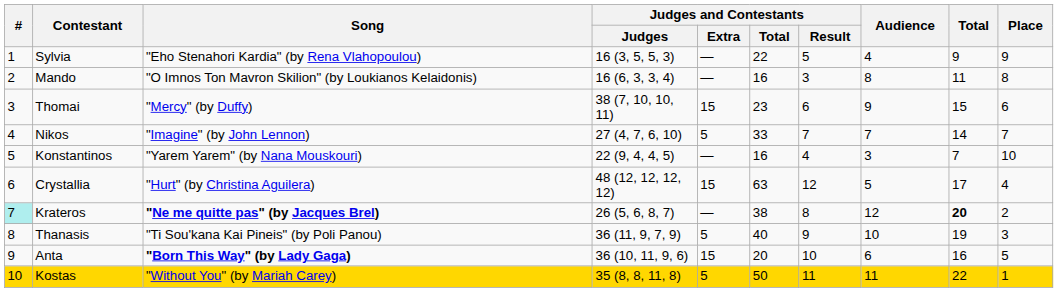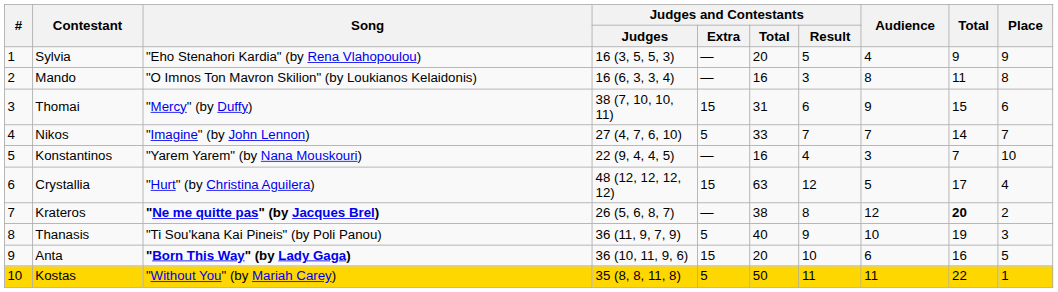 <table class="sortable wikitable" width="100%">
 <tr>
 <th rowspan="2">#</th>
 <th rowspan="2">Contestant</th>
 <th rowspan="2">Song</th>
 <th colspan="4">Judges and Contestants</th>
 <th rowspan="2">Audience</th>
 <th rowspan="2">Total</th>
 <th rowspan="2">Place</th>
 </tr>
 <tr>
 <th width=10%>Judges</th>
 <th>Extra</th>
 <th>Total</th>
 <th>Result</th>
 </tr>
 <tr>
 <td>1</td>
 <td>Sylvia</td>
 <td>"Eho Stenahori Kardia" (by <a href='#'>Rena Vlahopoulou</a>)</td>
 <td>16 (3, 5, 5, 3)</td>
 <td>—</td>
-<td>22</td>
+<td>20</td>
 <td>5</td>
 <td>4</td>
 <td>9</td>
 <td>9</td>
 </tr>
 <tr>
 <td>2</td>
 <td>Mando</td>
 <td>"O Imnos Ton Mavron Skilion" (by Loukianos Kelaidonis)</td>
 <td>16 (6, 3, 3, 4)</td>
 <td>—</td>
 <td>16</td>
 <td>3</td>
 <td>8</td>
 <td>11</td>
 <td>8</td>
 </tr>
 <tr>
 <td>3</td>
 <td>Thomai</td>
 <td>"<a href='#'>Mercy</a>" (by <a href='#'>Duffy</a>)</td>
 <td>38 (7, 10, 10, 11)</td>
 <td>15</td>
-<td>23</td>
+<td>31</td>
 <td>6</td>
 <td>9</td>
 <td>15</td>
 <td>6</td>
 </tr>
 <tr>
 <td>4</td>
 <td>Nikos</td>
 <td>"<a href='#'>Imagine</a>" (by <a href='#'>John Lennon</a>)</td>
 <td>27 (4, 7, 6, 10)</td>
 <td>5</td>
 <td>33</td>
 <td>7</td>
 <td>7</td>
 <td>14</td>
 <td>7</td>
 </tr>
 <tr>
 <td>5</td>
 <td>Konstantinos</td>
 <td>"Yarem Yarem" (by <a href='#'>Nana Mouskouri</a>)</td>
 <td>22 (9, 4, 4, 5)</td>
 <td>—</td>
 <td>16</td>
 <td>4</td>
 <td>3</td>
 <td>7</td>
 <td>10</td>
 </tr>
 <tr>
 <td>6</td>
 <td>Crystallia</td>
 <td>"<a href='#'>Hurt</a>" (by <a href='#'>Christina Aguilera</a>)</td>
 <td>48 (12, 12, 12, 12)</td>
 <td>15</td>
 <td>63</td>
 <td>12</td>
 <td>5</td>
 <td>17</td>
 <td>4</td>
 </tr>
 <tr>
-<td style="background: paleturquoise;">7</td>
+<td>7</td>
 <td>Krateros</td>
 <td><strong>"<a href='#'>Ne me quitte pas</a>" (by <a href='#'>Jacques Brel</a>)</strong></td>
 <td>26 (5, 6, 8, 7)</td>
 <td>—</td>
 <td>38</td>
 <td>8</td>
 <td>12</td>
 <td><strong>20</strong></td>
 <td>2</td>
 </tr>
 <tr>
 <td>8</td>
 <td>Thanasis</td>
 <td>"Ti Sou'kana Kai Pineis" (by Poli Panou)</td>
 <td>36 (11, 9, 7, 9)</td>
 <td>5</td>
 <td>40</td>
 <td>9</td>
 <td>10</td>
 <td>19</td>
 <td>3</td>
 </tr>
 <tr>
 <td>9</td>
 <td>Anta</td>
 <td><strong>"<a href='#'>Born This Way</a>" (by <a href='#'>Lady Gaga</a>)</strong></td>
 <td>36 (10, 11, 9, 6)</td>
 <td>15</td>
 <td>20</td>
 <td>10</td>
 <td>6</td>
 <td>16</td>
 <td>5</td>
 </tr>
 <tr bgcolor="gold">
 <td>10</td>
 <td>Kostas</td>
 <td>"<a href='#'>Without You</a>" (by <a href='#'>Mariah Carey</a>)</td>
 <td>35 (8, 8, 11, 8)</td>
 <td>5</td>
 <td>50</td>
 <td>11</td>
 <td>11</td>
 <td>22</td>
 <td>1</td>
 </tr>
 </table>
